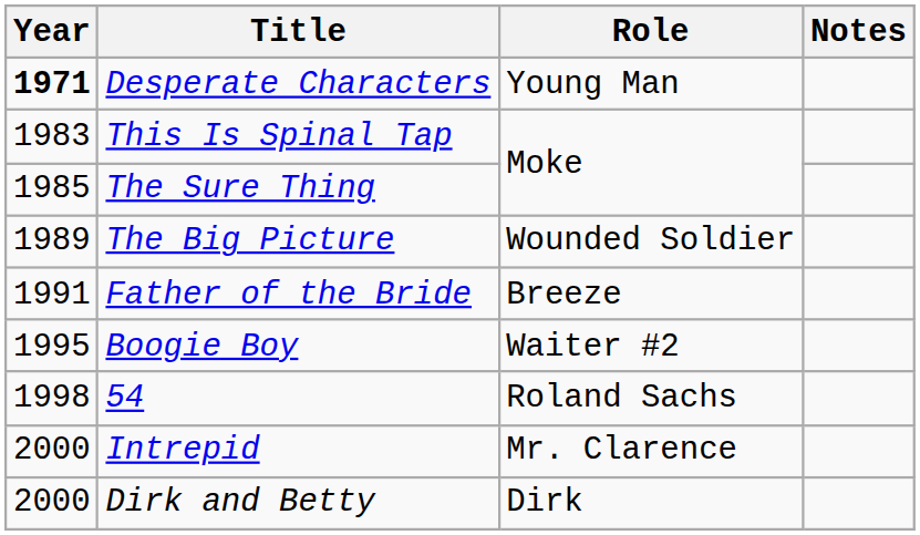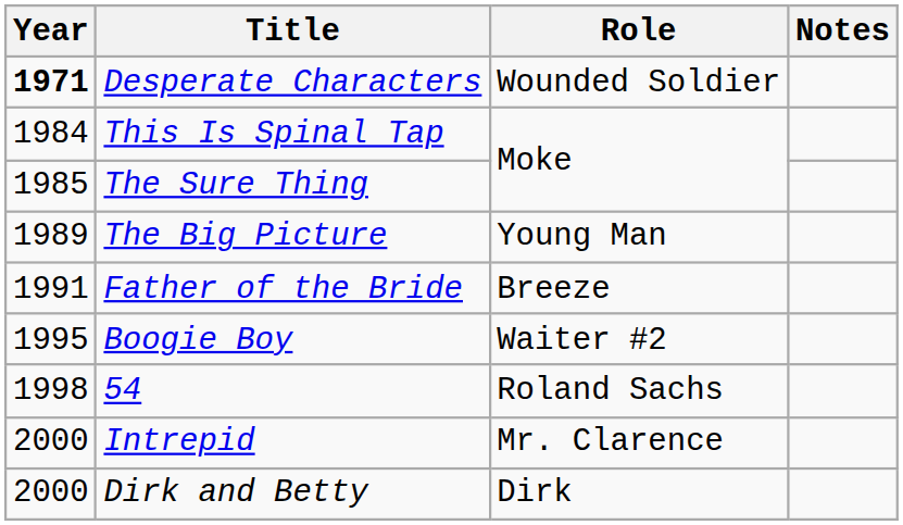 <table class="wikitable sortable">
 <tr>
 <th>Year</th>
 <th>Title</th>
 <th>Role</th>
 <th>Notes</th>
 </tr>
 <tr>
 <td><strong>1971</strong></td>
 <td><a href='#'><em>Desperate Characters</em></a></td>
-<td>Young Man</td>
+<td>Wounded Soldier</td>
 <td></td>
 </tr>
 <tr>
-<td>1983</td>
+<td>1984</td>
 <td><em><a href='#'>This Is Spinal Tap</a></em></td>
 <td rowspan="2">Moke</td>
 <td></td>
 </tr>
 <tr>
 <td>1985</td>
 <td><em><a href='#'>The Sure Thing</a></em></td>
 <td></td>
 </tr>
 <tr>
 <td>1989</td>
 <td><a href='#'><em>The Big Picture</em></a></td>
-<td>Wounded Soldier</td>
+<td>Young Man</td>
 <td></td>
 </tr>
 <tr>
 <td>1991</td>
 <td><a href='#'><em>Father of the Bride</em></a></td>
 <td>Breeze</td>
 <td></td>
 </tr>
 <tr>
 <td>1995</td>
 <td><em><a href='#'>Boogie Boy</a></em></td>
 <td>Waiter #2</td>
 <td></td>
 </tr>
 <tr>
 <td>1998</td>
 <td><a href='#'><em>54</em></a></td>
 <td>Roland Sachs</td>
 <td></td>
 </tr>
 <tr>
 <td>2000</td>
 <td><a href='#'><em>Intrepid</em></a></td>
 <td>Mr. Clarence</td>
 <td></td>
 </tr>
 <tr>
 <td>2000</td>
 <td><em>Dirk and Betty</em></td>
 <td>Dirk</td>
 <td></td>
 </tr>
 </table>
